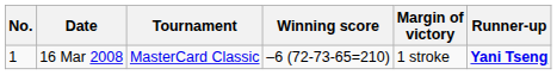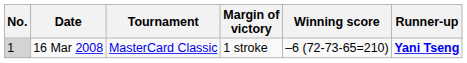 <table class="wikitable" style="font-size:95%;">
 <tr>
 <th>No.</th>
 <th>Date</th>
 <th>Tournament</th>
+<th>Margin of<br>victory</th>
 <th>Winning score</th>
-<th>Margin of<br>victory</th>
 <th>Runner-up</th>
 </tr>
 <tr>
-<td>1</td>
+<td style="background: lightgrey;">1</td>
 <td>16 Mar <a href='#'>2008</a></td>
 <td><a href='#'>MasterCard Classic</a></td>
+<td>1 stroke</td>
 <td>–6 (72-73-65=210)</td>
-<td>1 stroke</td>
 <td><strong> <a href='#'>Yani Tseng</a></strong></td>
 </tr>
 </table>
